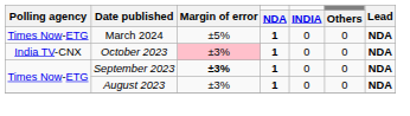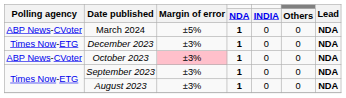 <table class="wikitable sortable" style="text-align:center;font-size:95%;line-height:16px">
 <tr>
 <th rowspan="2">Polling agency</th>
 <th rowspan="2">Date published</th>
 <th rowspan="2">Margin of error</th>
 <td bgcolor=></td>
 <td bgcolor=></td>
 <td bgcolor=grey></td>
 <th rowspan="2">Lead</th>
 </tr>
 <tr>
 <th><a href='#'>NDA</a></th>
 <th><a href='#'>INDIA</a></th>
 <th>Others</th>
 </tr>
 <tr>
-<td><a href='#'>Times Now</a>-<a href='#'>ETG</a></td>
+<td><a href='#'>ABP News</a>-<a href='#'>CVoter</a></td>
 <td>March 2024<em></em></td>
 <td>±5%</td>
 <td bgcolor=><strong>1</strong></td>
 <td>0</td>
 <td>0</td>
 <td bgcolor=><strong>NDA</strong></td>
 </tr>
 <tr>
-<td><a href='#'>India TV</a>-CNX</td>
+<td><a href='#'>Times Now</a>-<a href='#'>ETG</a></td>
+<td><em>December 2023</em></td>
+<td>±3%</td>
+<td bgcolor=><strong>1</strong></td>
+<td>0</td>
+<td>0</td>
+<td bgcolor=><strong>NDA</strong></td>
+</tr>
+<tr>
+<td><a href='#'>ABP News</a>-<a href='#'>CVoter</a></td>
 <td><em>October 2023</em></td>
 <td style="background: pink;">±3%</td>
 <td bgcolor=><strong>1</strong></td>
 <td>0</td>
 <td>0</td>
 <td bgcolor=><strong>NDA</strong></td>
 </tr>
 <tr>
 <td rowspan="2"><a href='#'>Times Now</a>-<a href='#'>ETG</a></td>
 <td><em>September 2023</em></td>
-<td><strong>±3%</strong></td>
+<td>±3%</td>
 <td bgcolor=><strong>1</strong></td>
 <td>0</td>
 <td>0</td>
 <td bgcolor=><strong>NDA</strong></td>
 </tr>
 <tr>
 <td><em>August 2023</em></td>
 <td>±3%</td>
 <td bgcolor=><strong>1</strong></td>
 <td>0</td>
 <td>0</td>
 <td bgcolor=><strong>NDA</strong></td>
 </tr>
 <tr>
 </tr>
 </table>
